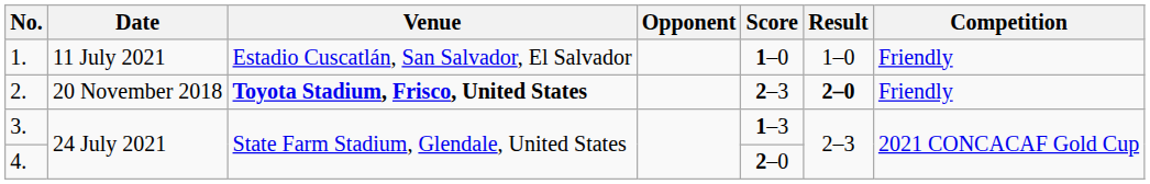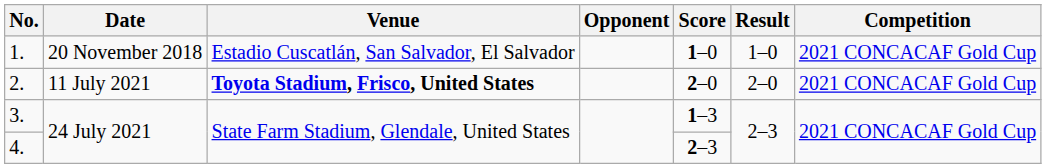 <table class="wikitable" style="font-size:100%;">
 <tr>
 <th>No.</th>
 <th>Date</th>
 <th>Venue</th>
 <th>Opponent</th>
 <th>Score</th>
 <th>Result</th>
 <th>Competition</th>
 </tr>
 <tr>
 <td>1.</td>
-<td>11 July 2021</td>
+<td>20 November 2018</td>
 <td><a href='#'>Estadio Cuscatlán</a>, <a href='#'>San Salvador</a>, El Salvador</td>
 <td></td>
 <td align=center><strong>1</strong>–0</td>
 <td align=center>1–0</td>
-<td><a href='#'>Friendly</a></td>
+<td><a href='#'>2021 CONCACAF Gold Cup</a></td>
 </tr>
 <tr>
 <td>2.</td>
-<td>20 November 2018</td>
+<td>11 July 2021</td>
 <td><strong><a href='#'>Toyota Stadium</a>, <a href='#'>Frisco</a>, United States</strong></td>
 <td></td>
-<td align=center><strong>2</strong>–3</td>
-<td align=center><strong>2–0</strong></td>
-<td><a href='#'>Friendly</a></td>
+<td align=center><strong>2</strong>–0</td>
+<td align=center>2–0</td>
+<td><a href='#'>2021 CONCACAF Gold Cup</a></td>
 </tr>
 <tr>
 <td>3.</td>
 <td rowspan="2">24 July 2021</td>
 <td rowspan="2"><a href='#'>State Farm Stadium</a>, <a href='#'>Glendale</a>, United States</td>
 <td rowspan="2"></td>
 <td align=center><strong>1</strong>–3</td>
 <td rowspan="2" align=center>2–3</td>
 <td rowspan="2"><a href='#'>2021 CONCACAF Gold Cup</a></td>
 </tr>
 <tr>
 <td>4.</td>
-<td align=center><strong>2</strong>–0</td>
+<td align=center><strong>2</strong>–3</td>
 </tr>
 </table>
